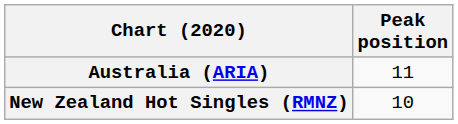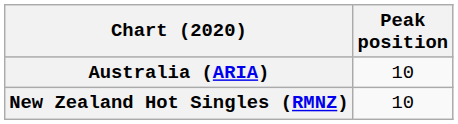 <table class="wikitable sortable plainrowheaders" style="text-align:center">
 <tr>
 <th scope="col">Chart (2020)</th>
 <th scope="col">Peak<br>position</th>
 </tr>
 <tr>
 <th scope="row">Australia (<a href='#'>ARIA</a>)</th>
-<td>11</td>
+<td>10</td>
 </tr>
 <tr>
 <th scope="row">New Zealand Hot Singles (<a href='#'>RMNZ</a>)</th>
 <td>10</td>
 </tr>
 </table>
